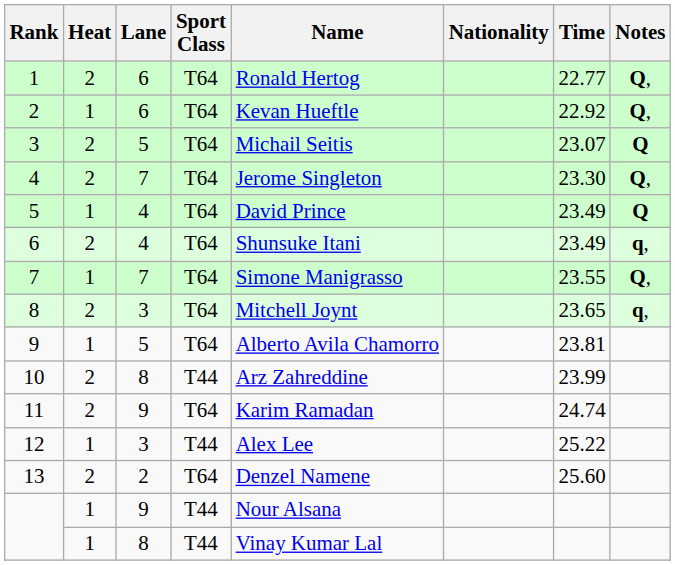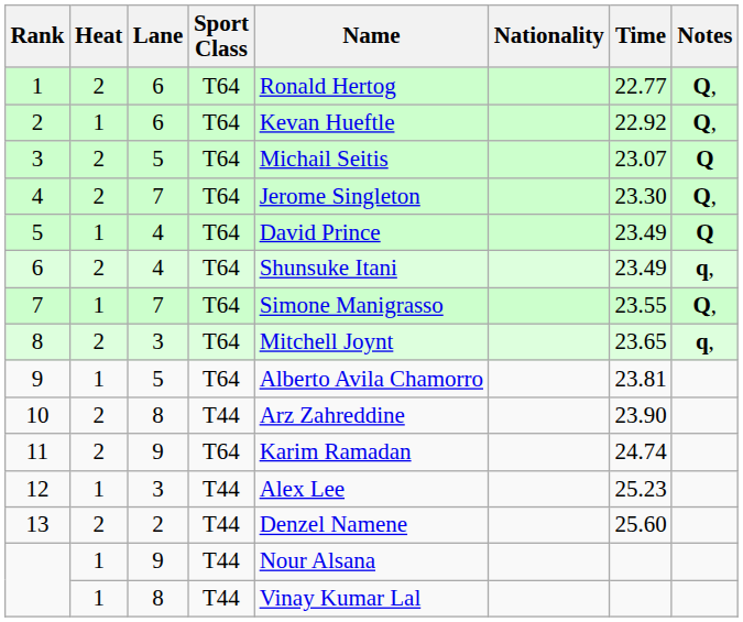 <table class="wikitable sortable" style="text-align:center">
 <tr>
 <th>Rank</th>
 <th>Heat</th>
 <th>Lane</th>
 <th>Sport<br>Class</th>
 <th>Name</th>
 <th>Nationality</th>
 <th>Time</th>
 <th>Notes</th>
 </tr>
 <tr bgcolor=ccffcc>
 <td>1</td>
 <td>2</td>
 <td>6</td>
 <td>T64</td>
 <td align=left><a href='#'>Ronald Hertog</a></td>
 <td align=left></td>
 <td>22.77</td>
 <td><strong>Q</strong>, </td>
 </tr>
 <tr bgcolor=ccffcc>
 <td>2</td>
 <td>1</td>
 <td>6</td>
 <td>T64</td>
 <td align=left><a href='#'>Kevan Hueftle</a></td>
 <td align=left></td>
 <td>22.92</td>
 <td><strong>Q</strong>, </td>
 </tr>
 <tr bgcolor=ccffcc>
 <td>3</td>
 <td>2</td>
 <td>5</td>
 <td>T64</td>
 <td align=left><a href='#'>Michail Seitis</a></td>
 <td align=left></td>
 <td>23.07</td>
 <td><strong>Q</strong></td>
 </tr>
 <tr bgcolor=ccffcc>
 <td>4</td>
 <td>2</td>
 <td>7</td>
 <td>T64</td>
 <td align=left><a href='#'>Jerome Singleton</a></td>
 <td align=left></td>
 <td>23.30</td>
 <td><strong>Q</strong>, </td>
 </tr>
 <tr bgcolor=ccffcc>
 <td>5</td>
 <td>1</td>
 <td>4</td>
 <td>T64</td>
 <td align=left><a href='#'>David Prince</a></td>
 <td align=left></td>
 <td>23.49</td>
 <td><strong>Q</strong></td>
 </tr>
 <tr bgcolor=ddffdd>
 <td>6</td>
 <td>2</td>
 <td>4</td>
 <td>T64</td>
 <td align=left><a href='#'>Shunsuke Itani</a></td>
 <td align=left></td>
 <td>23.49</td>
 <td><strong>q</strong>, </td>
 </tr>
 <tr bgcolor=ccffcc>
 <td>7</td>
 <td>1</td>
 <td>7</td>
 <td>T64</td>
 <td align=left><a href='#'>Simone Manigrasso</a></td>
 <td align=left></td>
 <td>23.55</td>
 <td><strong>Q</strong>, </td>
 </tr>
 <tr bgcolor=ddffdd>
 <td>8</td>
 <td>2</td>
 <td>3</td>
 <td>T64</td>
 <td align=left><a href='#'>Mitchell Joynt</a></td>
 <td align=left></td>
 <td>23.65</td>
 <td><strong>q</strong>, </td>
 </tr>
 <tr>
 <td>9</td>
 <td>1</td>
 <td>5</td>
 <td>T64</td>
 <td align=left><a href='#'>Alberto Avila Chamorro</a></td>
 <td align=left></td>
 <td>23.81</td>
 <td></td>
 </tr>
 <tr>
 <td>10</td>
 <td>2</td>
 <td>8</td>
 <td>T44</td>
 <td align=left><a href='#'>Arz Zahreddine</a></td>
 <td align=left></td>
-<td>23.99</td>
+<td>23.90</td>
 <td></td>
 </tr>
 <tr>
 <td>11</td>
 <td>2</td>
 <td>9</td>
 <td>T64</td>
 <td align=left><a href='#'>Karim Ramadan</a></td>
 <td align=left></td>
 <td>24.74</td>
 <td></td>
 </tr>
 <tr>
 <td>12</td>
 <td>1</td>
 <td>3</td>
 <td>T44</td>
 <td align=left><a href='#'>Alex Lee</a></td>
 <td align=left></td>
-<td>25.22</td>
+<td>25.23</td>
 <td></td>
 </tr>
 <tr>
 <td>13</td>
 <td>2</td>
 <td>2</td>
-<td>T64</td>
+<td>T44</td>
 <td align=left><a href='#'>Denzel Namene</a></td>
 <td align=left></td>
 <td>25.60</td>
 <td></td>
 </tr>
 <tr>
 <td rowspan=2></td>
 <td>1</td>
 <td>9</td>
 <td>T44</td>
 <td align=left><a href='#'>Nour Alsana</a></td>
 <td align=left></td>
 <td></td>
 <td></td>
 </tr>
 <tr>
 <td>1</td>
 <td>8</td>
 <td>T44</td>
 <td align=left><a href='#'>Vinay Kumar Lal</a></td>
 <td align=left></td>
 <td></td>
 <td></td>
 </tr>
 </table>
